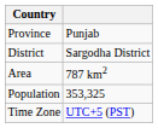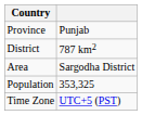 <table class="wikitable">
 <tr>
 <th>Country</th>
 <th></th>
 </tr>
 <tr>
 <td>Province</td>
 <td>Punjab</td>
 </tr>
 <tr>
 <td>District</td>
-<td>Sargodha District</td>
+<td>787 km<sup>2</sup></td>
 </tr>
 <tr>
 <td>Area</td>
-<td>787 km<sup>2</sup></td>
+<td>Sargodha District</td>
 </tr>
 <tr>
 <td>Population</td>
 <td>353,325</td>
 </tr>
 <tr>
 <td>Time Zone</td>
 <td><a href='#'>UTC+5</a> (<a href='#'>PST</a>)</td>
 </tr>
 </table>
